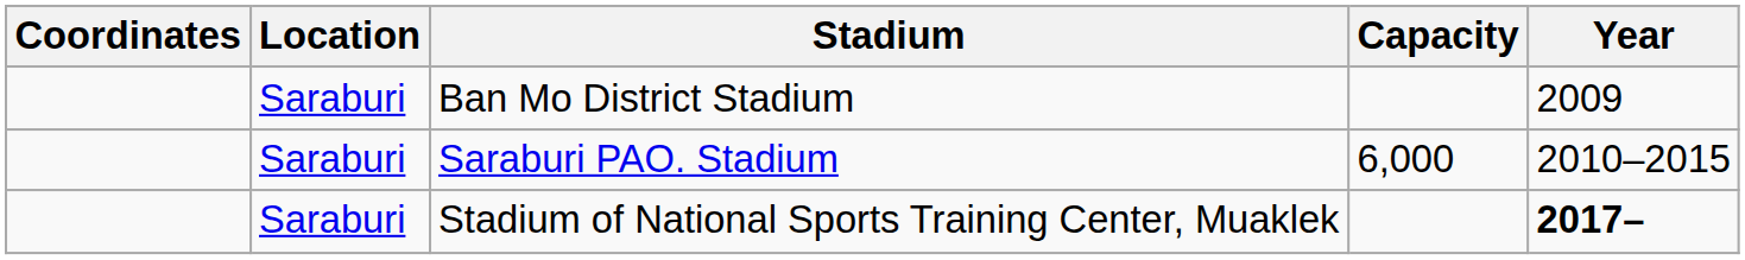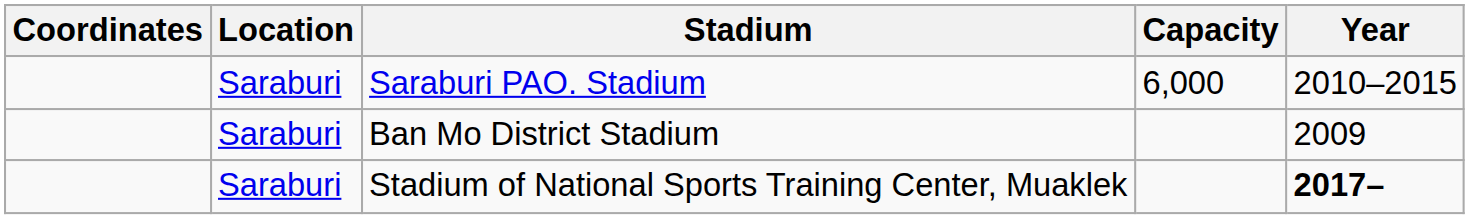 <table class="wikitable sortable">
 <tr>
 <th>Coordinates</th>
 <th>Location</th>
 <th>Stadium</th>
 <th>Capacity</th>
 <th>Year</th>
 </tr>
 <tr>
 <td></td>
 <td><a href='#'>Saraburi</a></td>
-<td>Ban Mo District Stadium</td>
-<td></td>
-<td>2009</td>
+<td><a href='#'>Saraburi PAO. Stadium</a></td>
+<td>6,000</td>
+<td>2010–2015</td>
 </tr>
 <tr>
 <td></td>
 <td><a href='#'>Saraburi</a></td>
-<td><a href='#'>Saraburi PAO. Stadium</a></td>
-<td>6,000</td>
-<td>2010–2015</td>
+<td>Ban Mo District Stadium</td>
+<td></td>
+<td>2009</td>
 </tr>
 <tr>
 <td></td>
 <td><a href='#'>Saraburi</a></td>
 <td>Stadium of National Sports Training Center, Muaklek</td>
 <td></td>
 <td><strong>2017–</strong></td>
 </tr>
 </table>
